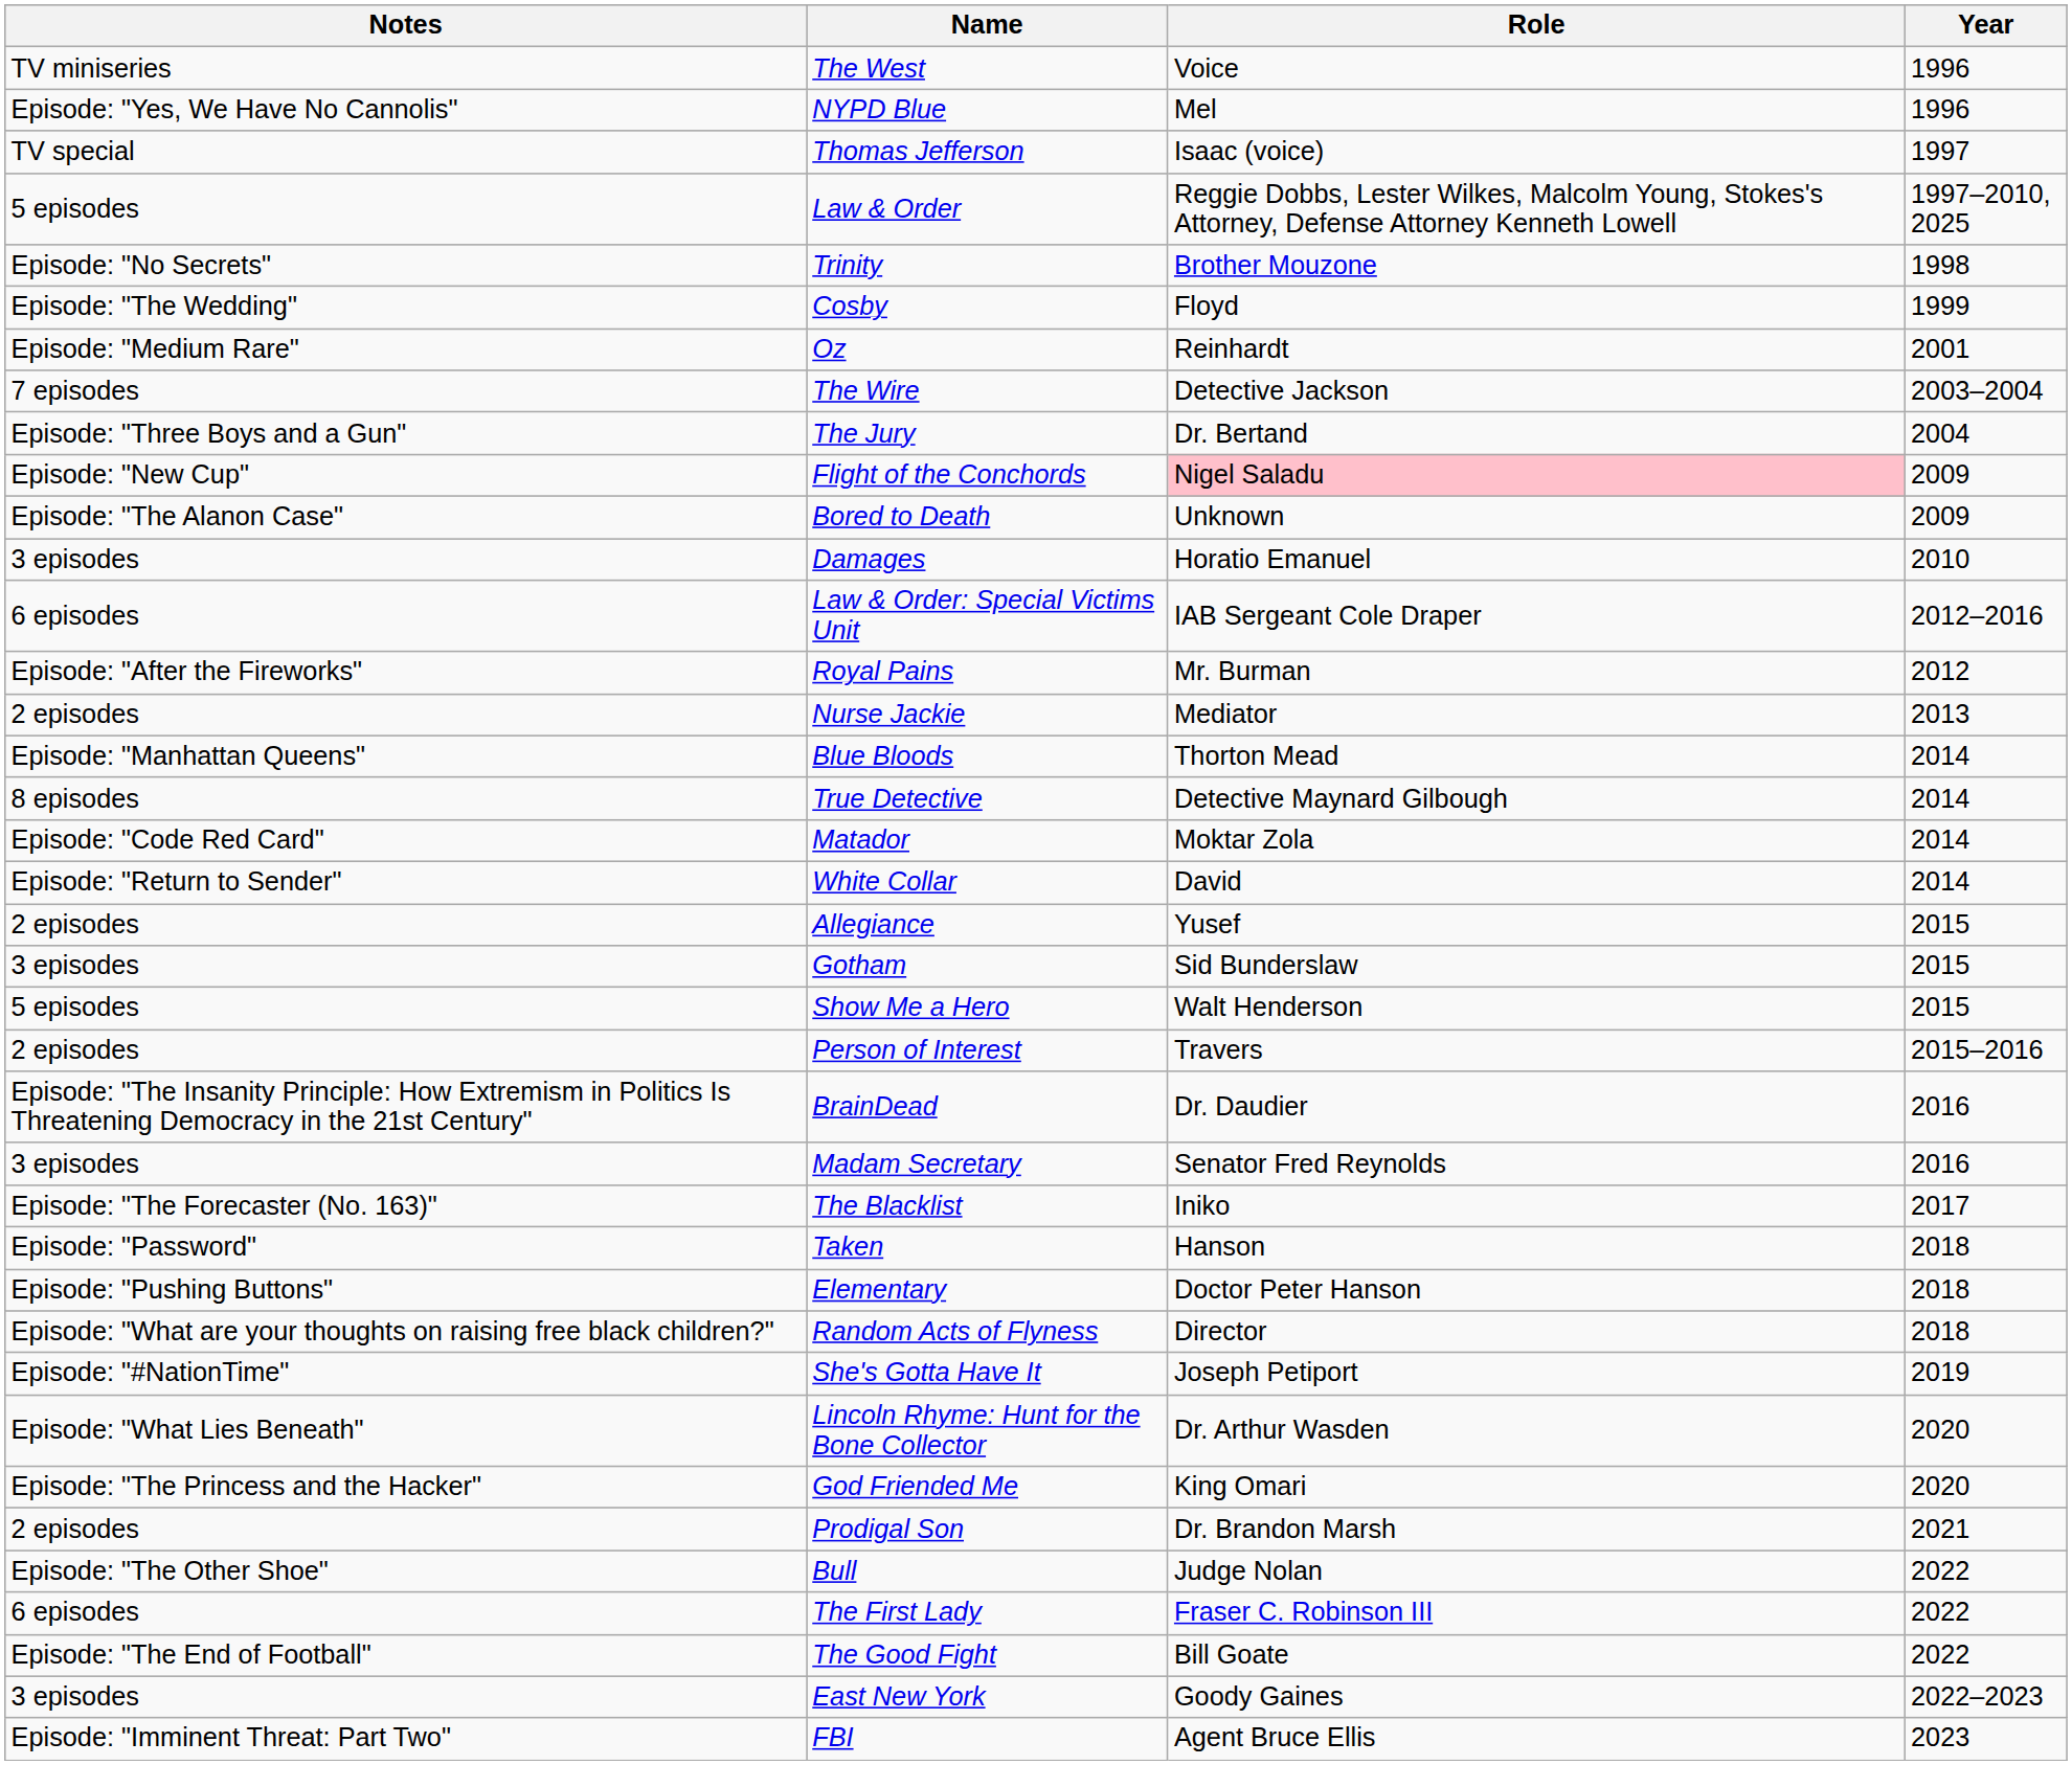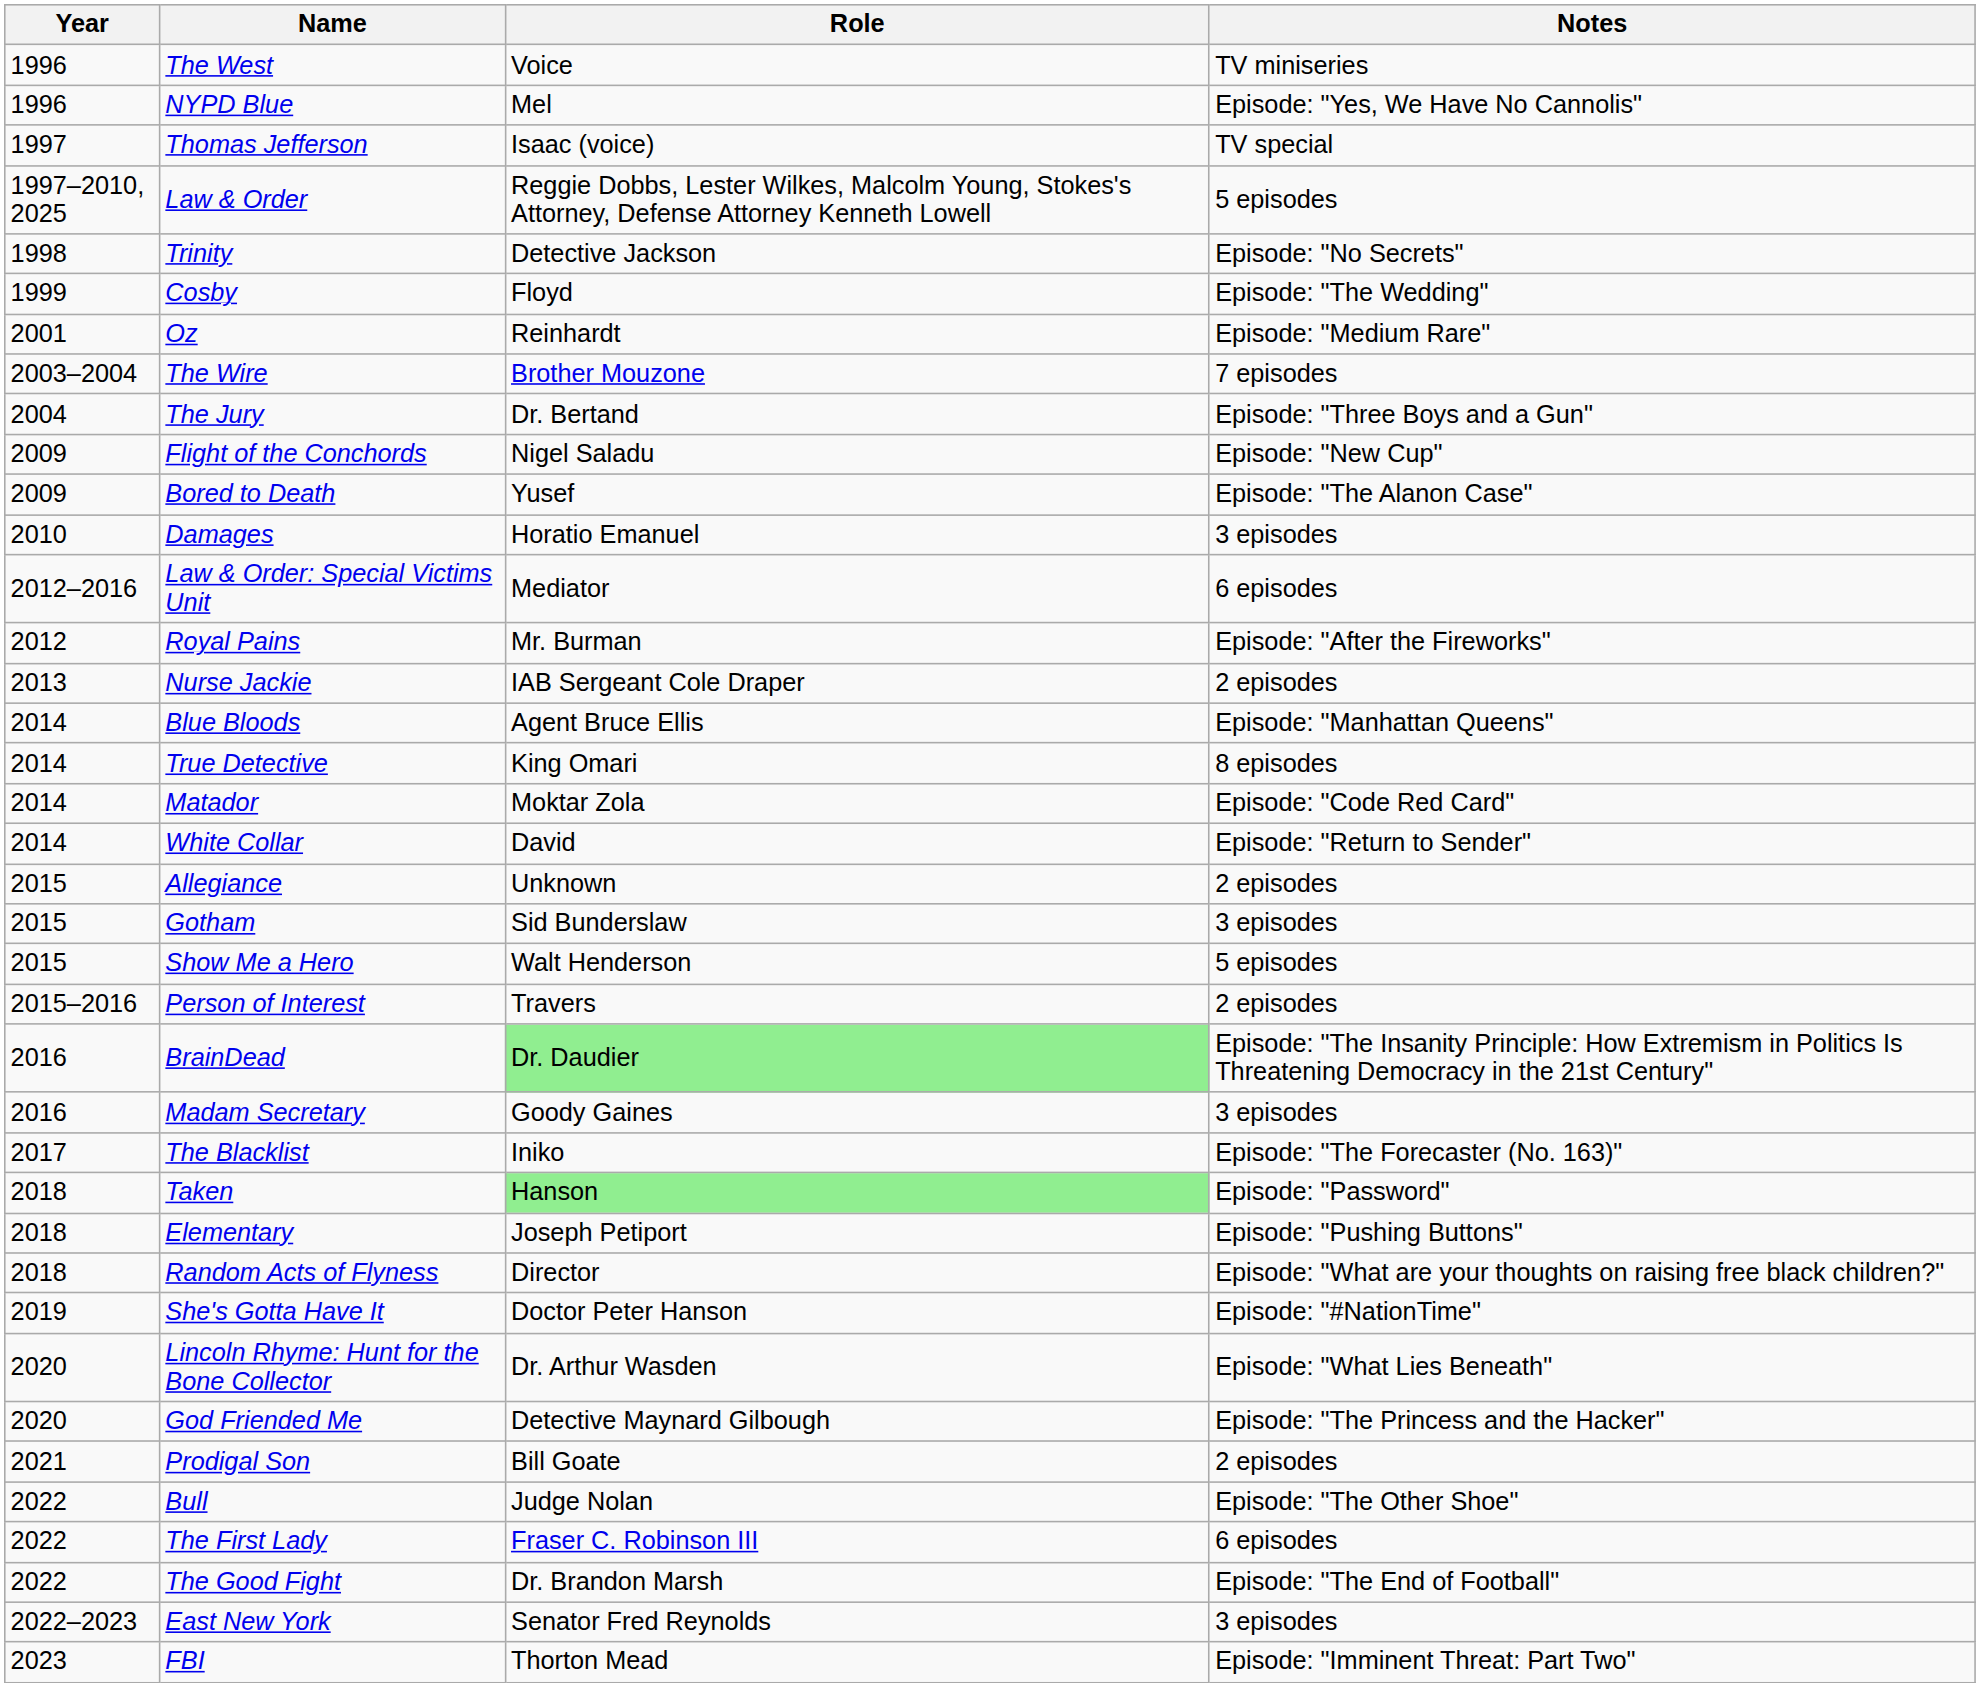 <table class="wikitable sortable">
 <tr>
-<th>Notes</th>
+<th>Year</th>
 <th>Name</th>
 <th>Role</th>
-<th>Year</th>
+<th>Notes</th>
 </tr>
 <tr>
-<td>TV miniseries</td>
+<td>1996</td>
 <td><em><a href='#'>The West</a></em></td>
 <td>Voice</td>
-<td>1996</td>
+<td>TV miniseries</td>
 </tr>
 <tr>
-<td>Episode: "Yes, We Have No Cannolis"</td>
+<td>1996</td>
 <td><em><a href='#'>NYPD Blue</a></em></td>
 <td>Mel</td>
-<td>1996</td>
+<td>Episode: "Yes, We Have No Cannolis"</td>
 </tr>
 <tr>
-<td>TV special</td>
+<td>1997</td>
 <td><em><a href='#'>Thomas Jefferson</a></em></td>
 <td>Isaac (voice)</td>
-<td>1997</td>
+<td>TV special</td>
 </tr>
 <tr>
-<td>5 episodes</td>
+<td>1997–2010, 2025</td>
 <td><em><a href='#'>Law & Order</a></em></td>
 <td>Reggie Dobbs, Lester Wilkes, Malcolm Young, Stokes's Attorney, Defense Attorney Kenneth Lowell</td>
-<td>1997–2010, 2025</td>
+<td>5 episodes</td>
 </tr>
 <tr>
+<td>1998</td>
+<td><em><a href='#'>Trinity</a></em></td>
+<td>Detective Jackson</td>
 <td>Episode: "No Secrets"</td>
-<td><em><a href='#'>Trinity</a></em></td>
-<td><a href='#'>Brother Mouzone</a></td>
-<td>1998</td>
 </tr>
 <tr>
-<td>Episode: "The Wedding"</td>
+<td>1999</td>
 <td><em><a href='#'>Cosby</a></em></td>
 <td>Floyd</td>
-<td>1999</td>
+<td>Episode: "The Wedding"</td>
 </tr>
 <tr>
-<td>Episode: "Medium Rare"</td>
+<td>2001</td>
 <td><em><a href='#'>Oz</a></em></td>
 <td>Reinhardt</td>
-<td>2001</td>
+<td>Episode: "Medium Rare"</td>
 </tr>
 <tr>
+<td>2003–2004</td>
+<td><em><a href='#'>The Wire</a></em></td>
+<td><a href='#'>Brother Mouzone</a></td>
 <td>7 episodes</td>
-<td><em><a href='#'>The Wire</a></em></td>
-<td>Detective Jackson</td>
-<td>2003–2004</td>
 </tr>
 <tr>
-<td>Episode: "Three Boys and a Gun"</td>
+<td>2004</td>
 <td><em><a href='#'>The Jury</a></em></td>
 <td>Dr. Bertand</td>
-<td>2004</td>
+<td>Episode: "Three Boys and a Gun"</td>
 </tr>
 <tr>
+<td>2009</td>
+<td><em><a href='#'>Flight of the Conchords</a></em></td>
+<td>Nigel Saladu</td>
 <td>Episode: "New Cup"</td>
-<td><em><a href='#'>Flight of the Conchords</a></em></td>
-<td style="background: pink;">Nigel Saladu</td>
-<td>2009</td>
 </tr>
 <tr>
+<td>2009</td>
+<td><em><a href='#'>Bored to Death</a></em></td>
+<td>Yusef</td>
 <td>Episode: "The Alanon Case"</td>
-<td><em><a href='#'>Bored to Death</a></em></td>
-<td>Unknown</td>
-<td>2009</td>
 </tr>
 <tr>
-<td>3 episodes</td>
+<td>2010</td>
 <td><em><a href='#'>Damages</a></em></td>
 <td>Horatio Emanuel</td>
-<td>2010</td>
+<td>3 episodes</td>
 </tr>
 <tr>
+<td>2012–2016</td>
+<td><em><a href='#'>Law & Order: Special Victims Unit</a></em></td>
+<td>Mediator</td>
 <td>6 episodes</td>
-<td><em><a href='#'>Law & Order: Special Victims Unit</a></em></td>
-<td>IAB Sergeant Cole Draper</td>
-<td>2012–2016</td>
 </tr>
 <tr>
-<td>Episode: "After the Fireworks"</td>
+<td>2012</td>
 <td><em><a href='#'>Royal Pains</a></em></td>
 <td>Mr. Burman</td>
-<td>2012</td>
+<td>Episode: "After the Fireworks"</td>
 </tr>
 <tr>
+<td>2013</td>
+<td><em><a href='#'>Nurse Jackie</a></em></td>
+<td>IAB Sergeant Cole Draper</td>
 <td>2 episodes</td>
-<td><em><a href='#'>Nurse Jackie</a></em></td>
-<td>Mediator</td>
-<td>2013</td>
 </tr>
 <tr>
+<td>2014</td>
+<td><em><a href='#'>Blue Bloods</a></em></td>
+<td>Agent Bruce Ellis</td>
 <td>Episode: "Manhattan Queens"</td>
-<td><em><a href='#'>Blue Bloods</a></em></td>
-<td>Thorton Mead</td>
-<td>2014</td>
 </tr>
 <tr>
+<td>2014</td>
+<td><em><a href='#'>True Detective</a></em></td>
+<td>King Omari</td>
 <td>8 episodes</td>
-<td><em><a href='#'>True Detective</a></em></td>
-<td>Detective Maynard Gilbough</td>
-<td>2014</td>
 </tr>
 <tr>
-<td>Episode: "Code Red Card"</td>
+<td>2014</td>
 <td><em><a href='#'>Matador</a></em></td>
 <td>Moktar Zola</td>
-<td>2014</td>
+<td>Episode: "Code Red Card"</td>
 </tr>
 <tr>
-<td>Episode: "Return to Sender"</td>
+<td>2014</td>
 <td><em><a href='#'>White Collar</a></em></td>
 <td>David</td>
-<td>2014</td>
+<td>Episode: "Return to Sender"</td>
 </tr>
 <tr>
+<td>2015</td>
+<td><em><a href='#'>Allegiance</a></em></td>
+<td>Unknown</td>
 <td>2 episodes</td>
-<td><em><a href='#'>Allegiance</a></em></td>
-<td>Yusef</td>
-<td>2015</td>
 </tr>
 <tr>
-<td>3 episodes</td>
+<td>2015</td>
 <td><em><a href='#'>Gotham</a></em></td>
 <td>Sid Bunderslaw</td>
-<td>2015</td>
+<td>3 episodes</td>
 </tr>
 <tr>
-<td>5 episodes</td>
+<td>2015</td>
 <td><em><a href='#'>Show Me a Hero</a></em></td>
 <td>Walt Henderson</td>
-<td>2015</td>
+<td>5 episodes</td>
 </tr>
 <tr>
-<td>2 episodes</td>
+<td>2015–2016</td>
 <td><em><a href='#'>Person of Interest</a></em></td>
 <td>Travers</td>
-<td>2015–2016</td>
+<td>2 episodes</td>
 </tr>
 <tr>
+<td>2016</td>
+<td><em><a href='#'>BrainDead</a></em></td>
+<td style="background: lightgreen;">Dr. Daudier</td>
 <td>Episode: "The Insanity Principle: How Extremism in Politics Is Threatening Democracy in the 21st Century"</td>
-<td><em><a href='#'>BrainDead</a></em></td>
-<td>Dr. Daudier</td>
-<td>2016</td>
 </tr>
 <tr>
+<td>2016</td>
+<td><em><a href='#'>Madam Secretary</a></em></td>
+<td>Goody Gaines</td>
 <td>3 episodes</td>
-<td><em><a href='#'>Madam Secretary</a></em></td>
-<td>Senator Fred Reynolds</td>
-<td>2016</td>
 </tr>
 <tr>
-<td>Episode: "The Forecaster (No. 163)"</td>
+<td>2017</td>
 <td><em><a href='#'>The Blacklist</a></em></td>
 <td>Iniko</td>
-<td>2017</td>
+<td>Episode: "The Forecaster (No. 163)"</td>
 </tr>
 <tr>
+<td>2018</td>
+<td><em><a href='#'>Taken</a></em></td>
+<td style="background: lightgreen;">Hanson</td>
 <td>Episode: "Password"</td>
-<td><em><a href='#'>Taken</a></em></td>
-<td>Hanson</td>
-<td>2018</td>
 </tr>
 <tr>
+<td>2018</td>
+<td><em><a href='#'>Elementary</a></em></td>
+<td>Joseph Petiport</td>
 <td>Episode: "Pushing Buttons"</td>
-<td><em><a href='#'>Elementary</a></em></td>
-<td>Doctor Peter Hanson</td>
-<td>2018</td>
 </tr>
 <tr>
-<td>Episode: "What are your thoughts on raising free black children?"</td>
+<td>2018</td>
 <td><em><a href='#'>Random Acts of Flyness</a></em></td>
 <td>Director</td>
-<td>2018</td>
+<td>Episode: "What are your thoughts on raising free black children?"</td>
 </tr>
 <tr>
+<td>2019</td>
+<td><em><a href='#'>She's Gotta Have It</a></em></td>
+<td>Doctor Peter Hanson</td>
 <td>Episode: "#NationTime"</td>
-<td><em><a href='#'>She's Gotta Have It</a></em></td>
-<td>Joseph Petiport</td>
-<td>2019</td>
 </tr>
 <tr>
-<td>Episode: "What Lies Beneath"</td>
+<td>2020</td>
 <td><em><a href='#'>Lincoln Rhyme: Hunt for the Bone Collector</a></em></td>
 <td>Dr. Arthur Wasden</td>
-<td>2020</td>
+<td>Episode: "What Lies Beneath"</td>
 </tr>
 <tr>
+<td>2020</td>
+<td><em><a href='#'>God Friended Me</a></em></td>
+<td>Detective Maynard Gilbough</td>
 <td>Episode: "The Princess and the Hacker"</td>
-<td><em><a href='#'>God Friended Me</a></em></td>
-<td>King Omari</td>
-<td>2020</td>
 </tr>
 <tr>
+<td>2021</td>
+<td><em><a href='#'>Prodigal Son</a></em></td>
+<td>Bill Goate</td>
 <td>2 episodes</td>
-<td><em><a href='#'>Prodigal Son</a></em></td>
-<td>Dr. Brandon Marsh</td>
-<td>2021</td>
 </tr>
 <tr>
-<td>Episode: "The Other Shoe"</td>
+<td>2022</td>
 <td><em><a href='#'>Bull</a></em></td>
 <td>Judge Nolan</td>
-<td>2022</td>
+<td>Episode: "The Other Shoe"</td>
 </tr>
 <tr>
-<td>6 episodes</td>
+<td>2022</td>
 <td><em><a href='#'>The First Lady</a></em></td>
 <td><a href='#'>Fraser C. Robinson III</a></td>
-<td>2022</td>
+<td>6 episodes</td>
 </tr>
 <tr>
+<td>2022</td>
+<td><em><a href='#'>The Good Fight</a></em></td>
+<td>Dr. Brandon Marsh</td>
 <td>Episode: "The End of Football"</td>
-<td><em><a href='#'>The Good Fight</a></em></td>
-<td>Bill Goate</td>
-<td>2022</td>
 </tr>
 <tr>
+<td>2022–2023</td>
+<td><em><a href='#'>East New York</a></em></td>
+<td>Senator Fred Reynolds</td>
 <td>3 episodes</td>
-<td><em><a href='#'>East New York</a></em></td>
-<td>Goody Gaines</td>
-<td>2022–2023</td>
 </tr>
 <tr>
+<td>2023</td>
+<td><em><a href='#'>FBI</a></em></td>
+<td>Thorton Mead</td>
 <td>Episode: "Imminent Threat: Part Two"</td>
-<td><em><a href='#'>FBI</a></em></td>
-<td>Agent Bruce Ellis</td>
-<td>2023</td>
 </tr>
 </table>
